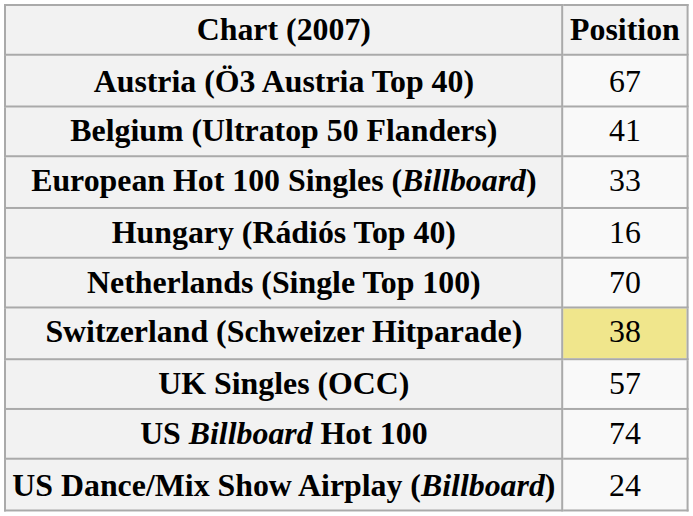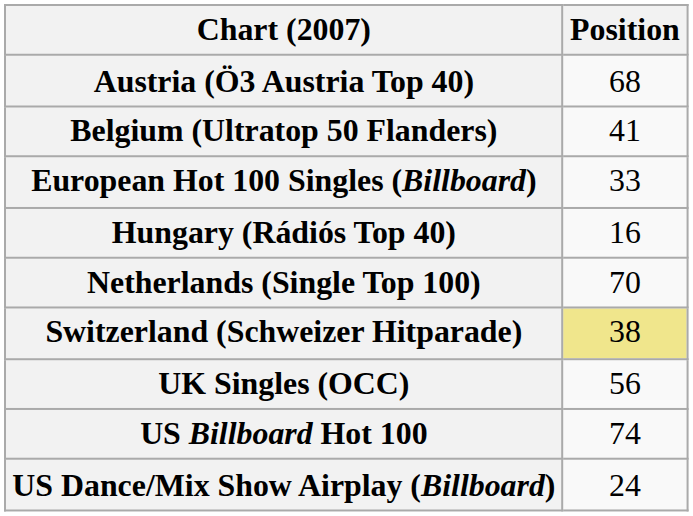 <table class="wikitable plainrowheaders" style="text-align:center">
 <tr>
 <th scope="col">Chart (2007)</th>
 <th scope="col">Position</th>
 </tr>
 <tr>
 <th scope="row">Austria (Ö3 Austria Top 40)</th>
-<td>67</td>
+<td>68</td>
 </tr>
 <tr>
 <th scope="row">Belgium (Ultratop 50 Flanders)</th>
 <td>41</td>
 </tr>
 <tr>
 <th scope="row">European Hot 100 Singles (<em>Billboard</em>)</th>
 <td>33</td>
 </tr>
 <tr>
 <th scope="row">Hungary (Rádiós Top 40)</th>
 <td>16</td>
 </tr>
 <tr>
 <th scope="row">Netherlands (Single Top 100)</th>
 <td>70</td>
 </tr>
 <tr>
 <th scope="row">Switzerland (Schweizer Hitparade)</th>
 <td style="background: khaki;">38</td>
 </tr>
 <tr>
 <th scope="row">UK Singles (OCC)</th>
-<td>57</td>
+<td>56</td>
 </tr>
 <tr>
 <th scope="row">US <em>Billboard</em> Hot 100</th>
 <td>74</td>
 </tr>
 <tr>
 <th scope="row">US Dance/Mix Show Airplay (<em>Billboard</em>)</th>
 <td>24</td>
 </tr>
 </table>
